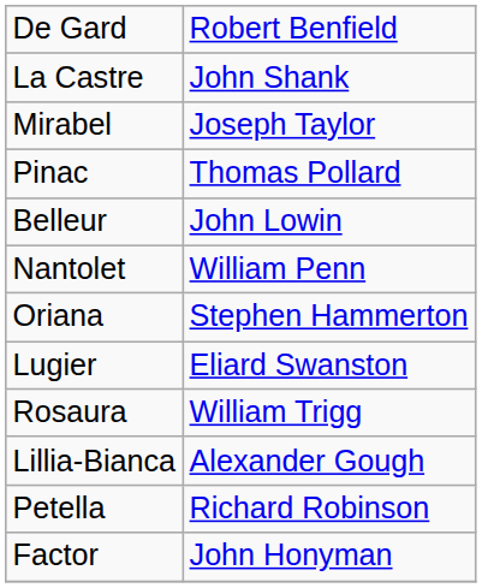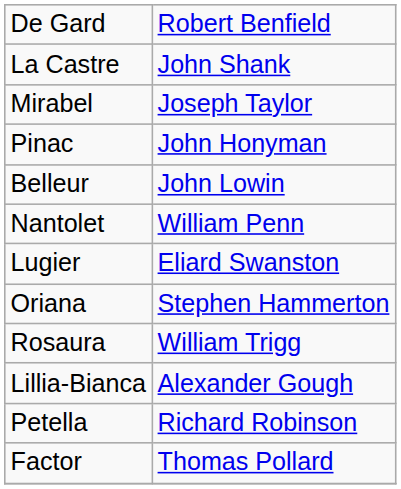 <table class="wikitable">
 <tr>
 <td>De Gard</td>
 <td><a href='#'>Robert Benfield</a></td>
 </tr>
 <tr>
 <td>La Castre</td>
 <td><a href='#'>John Shank</a></td>
 </tr>
 <tr>
 <td>Mirabel</td>
 <td><a href='#'>Joseph Taylor</a></td>
 </tr>
 <tr>
 <td>Pinac</td>
-<td><a href='#'>Thomas Pollard</a></td>
+<td><a href='#'>John Honyman</a></td>
 </tr>
 <tr>
 <td>Belleur</td>
 <td><a href='#'>John Lowin</a></td>
 </tr>
 <tr>
 <td>Nantolet</td>
 <td><a href='#'>William Penn</a></td>
 </tr>
 <tr>
+<td>Lugier</td>
+<td><a href='#'>Eliard Swanston</a></td>
+</tr>
+<tr>
 <td>Oriana</td>
 <td><a href='#'>Stephen Hammerton</a></td>
-</tr>
-<tr>
-<td>Lugier</td>
-<td><a href='#'>Eliard Swanston</a></td>
 </tr>
 <tr>
 <td>Rosaura</td>
 <td><a href='#'>William Trigg</a></td>
 </tr>
 <tr>
 <td>Lillia-Bianca</td>
 <td><a href='#'>Alexander Gough</a></td>
 </tr>
 <tr>
 <td>Petella</td>
 <td><a href='#'>Richard Robinson</a></td>
 </tr>
 <tr>
 <td>Factor</td>
-<td><a href='#'>John Honyman</a></td>
+<td><a href='#'>Thomas Pollard</a></td>
 </tr>
 <tr>
 </tr>
 </table>
